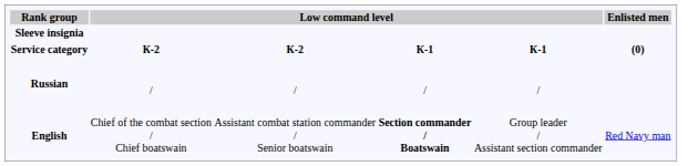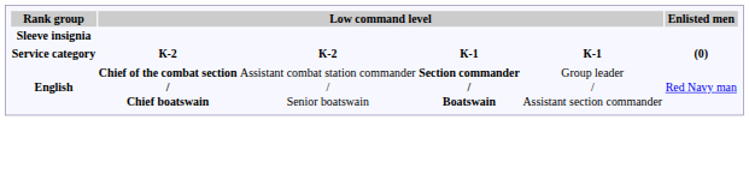 <table style="border:1px solid #8888aa; background-color:#f7f8ff; padding:5px; font-size:95%; margin: 0px 12px 12px 0px;">
 <tr bgcolor="#CCCCCC">
 <th>Rank group</th>
 <th colspan="4"><strong>Low command level</strong></th>
 <th colspan=1><strong>Enlisted men</strong></th>
 </tr>
 <tr style="text-align:center;">
 <th>Sleeve insignia</th>
 <td></td>
 <td></td>
 <td></td>
 <td></td>
 <td></td>
 </tr>
 <tr style="text-align:center;">
 <th>Service category</th>
 <td><strong>К-2</strong></td>
 <td><strong>К-2</strong></td>
 <td><strong>К-1</strong></td>
 <td><strong>К-1</strong></td>
 <td><strong>(0)</strong></td>
 </tr>
 <tr style="text-align:center;">
-<th>Russian</th>
-<td><br><br>/<br><br></td>
-<td><br><br>/<br><br></td>
-<td><br><br>/<br><br></td>
-<td><br><br>/<br><br></td>
-<td><br></td>
-</tr>
-<tr style="text-align:center;">
 <td colspan=6></td>
 </tr>
 <tr style="text-align:center;">
 <th>English</th>
-<td>Chief of the combat section<br>/<br>Chief boatswain</td>
+<td><strong>Chief of the combat section<br>/<br>Chief boatswain</strong></td>
 <td>Assistant combat station commander<br>/<br>Senior boatswain</td>
 <td><strong>Section commander<br>/<br>Boatswain</strong></td>
 <td>Group leader<br>/<br>Assistant section commander</td>
 <td><a href='#'>Red Navy man</a></td>
 </tr>
 </table>
